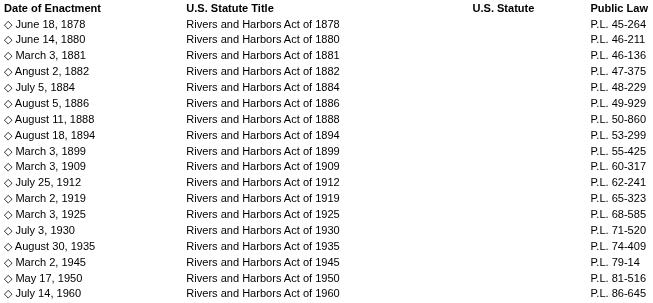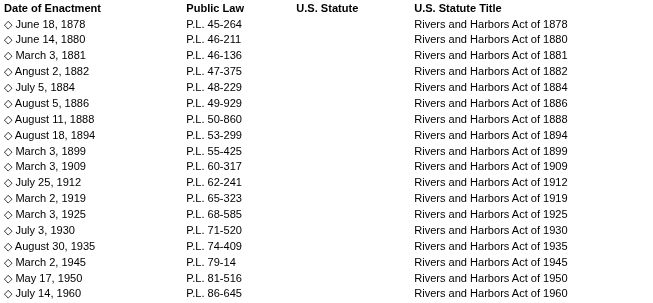 <table style="width: 80%; border: none; text-align: left;">
 <tr>
 <td><strong>Date of Enactment</strong></td>
+<td><strong>Public Law</strong></td>
+<td><strong>U.S. Statute</strong></td>
 <td><strong>U.S. Statute Title</strong></td>
-<td><strong>U.S. Statute</strong></td>
-<td><strong>Public Law</strong></td>
 </tr>
 <tr>
 <td>◇ June 18, 1878</td>
+<td>P.L. 45-264</td>
+<td></td>
 <td>Rivers and Harbors Act of 1878</td>
-<td></td>
-<td>P.L. 45-264</td>
 </tr>
 <tr>
 <td>◇ June 14, 1880</td>
+<td>P.L. 46-211</td>
+<td></td>
 <td>Rivers and Harbors Act of 1880</td>
-<td></td>
-<td>P.L. 46-211</td>
 </tr>
 <tr>
 <td>◇ March 3, 1881</td>
+<td>P.L. 46-136</td>
+<td></td>
 <td>Rivers and Harbors Act of 1881</td>
-<td></td>
-<td>P.L. 46-136</td>
 </tr>
 <tr>
 <td>◇ Angust 2, 1882</td>
+<td>P.L. 47-375</td>
+<td></td>
 <td>Rivers and Harbors Act of 1882</td>
-<td></td>
-<td>P.L. 47-375</td>
 </tr>
 <tr>
 <td>◇ July 5, 1884</td>
+<td>P.L. 48-229</td>
+<td></td>
 <td>Rivers and Harbors Act of 1884</td>
-<td></td>
-<td>P.L. 48-229</td>
 </tr>
 <tr>
 <td>◇ August 5, 1886</td>
+<td>P.L. 49-929</td>
+<td></td>
 <td>Rivers and Harbors Act of 1886</td>
-<td></td>
-<td>P.L. 49-929</td>
 </tr>
 <tr>
 <td>◇ August 11, 1888</td>
+<td>P.L. 50-860</td>
+<td></td>
 <td>Rivers and Harbors Act of 1888</td>
-<td></td>
-<td>P.L. 50-860</td>
 </tr>
 <tr>
 <td>◇ August 18, 1894</td>
+<td>P.L. 53-299</td>
+<td></td>
 <td>Rivers and Harbors Act of 1894</td>
-<td></td>
-<td>P.L. 53-299</td>
 </tr>
 <tr>
 <td>◇ March 3, 1899</td>
+<td>P.L. 55-425</td>
+<td></td>
 <td>Rivers and Harbors Act of 1899</td>
-<td></td>
-<td>P.L. 55-425</td>
 </tr>
 <tr>
 <td>◇ March 3, 1909</td>
+<td>P.L. 60-317</td>
+<td></td>
 <td>Rivers and Harbors Act of 1909</td>
-<td></td>
-<td>P.L. 60-317</td>
 </tr>
 <tr>
 <td>◇ July 25, 1912</td>
+<td>P.L. 62-241</td>
+<td></td>
 <td>Rivers and Harbors Act of 1912</td>
-<td></td>
-<td>P.L. 62-241</td>
 </tr>
 <tr>
 <td>◇ March 2, 1919</td>
+<td>P.L. 65-323</td>
+<td></td>
 <td>Rivers and Harbors Act of 1919</td>
-<td></td>
-<td>P.L. 65-323</td>
 </tr>
 <tr>
 <td>◇ March 3, 1925</td>
+<td>P.L. 68-585</td>
+<td></td>
 <td>Rivers and Harbors Act of 1925</td>
-<td></td>
-<td>P.L. 68-585</td>
 </tr>
 <tr>
 <td>◇ July 3, 1930</td>
+<td>P.L. 71-520</td>
+<td></td>
 <td>Rivers and Harbors Act of 1930</td>
-<td></td>
-<td>P.L. 71-520</td>
 </tr>
 <tr>
 <td>◇ August 30, 1935</td>
+<td>P.L. 74-409</td>
+<td></td>
 <td>Rivers and Harbors Act of 1935</td>
-<td></td>
-<td>P.L. 74-409</td>
 </tr>
 <tr>
 <td>◇ March 2, 1945</td>
+<td>P.L. 79-14</td>
+<td></td>
 <td>Rivers and Harbors Act of 1945</td>
-<td></td>
-<td>P.L. 79-14</td>
 </tr>
 <tr>
 <td>◇ May 17, 1950</td>
+<td>P.L. 81-516</td>
+<td></td>
 <td>Rivers and Harbors Act of 1950</td>
-<td></td>
-<td>P.L. 81-516</td>
 </tr>
 <tr>
 <td>◇ July 14, 1960</td>
+<td>P.L. 86-645</td>
+<td></td>
 <td>Rivers and Harbors Act of 1960</td>
-<td></td>
-<td>P.L. 86-645</td>
 </tr>
 </table>
